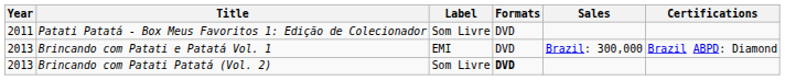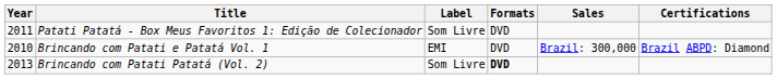 <table class="wikitable plainrowheaders">
 <tr>
 <th>Year</th>
 <th>Title</th>
 <th>Label</th>
 <th>Formats</th>
 <th>Sales</th>
 <th>Certifications</th>
 </tr>
 <tr>
 <td>2011</td>
 <td><em>Patati Patatá - Box Meus Favoritos 1: Edição de Colecionador</em></td>
 <td>Som Livre</td>
 <td>DVD</td>
 <td></td>
 <td></td>
 </tr>
 <tr>
-<td>2013</td>
+<td>2010</td>
 <td><em>Brincando com Patati e Patatá Vol. 1</em></td>
 <td>EMI</td>
 <td>DVD</td>
 <td><a href='#'>Brazil</a>: 300,000 </td>
 <td><a href='#'>Brazil</a> <a href='#'>ABPD</a>: Diamond</td>
 </tr>
 <tr>
 <td>2013</td>
 <td><em>Brincando com Patati Patatá (Vol. 2)</em></td>
 <td>Som Livre</td>
 <td><strong>DVD</strong></td>
 <td></td>
 <td></td>
 </tr>
 </table>
